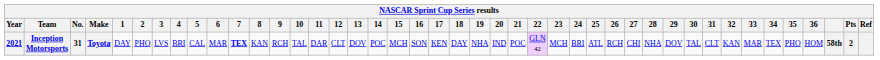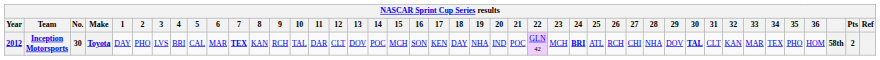 <table class="wikitable" style="text-align:center; font-size:75%">
 <tr>
 <th colspan=46><a href='#'>NASCAR Sprint Cup Series</a> results</th>
 </tr>
 <tr>
 <th>Year</th>
 <th>Team</th>
 <th>No.</th>
 <th>Make</th>
 <th>1</th>
 <th>2</th>
 <th>3</th>
 <th>4</th>
 <th>5</th>
 <th>6</th>
 <th>7</th>
 <th>8</th>
 <th>9</th>
 <th>10</th>
 <th>11</th>
 <th>12</th>
 <th>13</th>
 <th>14</th>
 <th>15</th>
 <th>16</th>
 <th>17</th>
 <th>18</th>
 <th>19</th>
 <th>20</th>
 <th>21</th>
 <th>22</th>
 <th>23</th>
 <th>24</th>
 <th>25</th>
 <th>26</th>
 <th>27</th>
 <th>28</th>
 <th>29</th>
 <th>30</th>
 <th>31</th>
 <th>32</th>
 <th>33</th>
 <th>34</th>
 <th>35</th>
 <th>36</th>
 <th></th>
 <th>Pts</th>
 <th>Ref</th>
 </tr>
 <tr>
-<th><a href='#'>2021</a></th>
+<th><a href='#'>2012</a></th>
 <th><a href='#'>Inception Motorsports</a></th>
-<th>31</th>
+<th>30</th>
 <th><a href='#'>Toyota</a></th>
 <td><a href='#'>DAY</a></td>
 <td><a href='#'>PHO</a></td>
 <td><a href='#'>LVS</a></td>
 <td><a href='#'>BRI</a></td>
 <td><a href='#'>CAL</a></td>
 <td><a href='#'>MAR</a></td>
 <td><strong><a href='#'>TEX</a></strong></td>
 <td><a href='#'>KAN</a></td>
 <td><a href='#'>RCH</a></td>
 <td><a href='#'>TAL</a></td>
 <td><a href='#'>DAR</a></td>
 <td><a href='#'>CLT</a></td>
 <td><a href='#'>DOV</a></td>
 <td><a href='#'>POC</a></td>
 <td><a href='#'>MCH</a></td>
 <td><a href='#'>SON</a></td>
 <td><a href='#'>KEN</a></td>
 <td><a href='#'>DAY</a></td>
 <td><a href='#'>NHA</a></td>
 <td><a href='#'>IND</a></td>
 <td><a href='#'>POC</a></td>
 <td style="background:#EFCFFF;"><a href='#'>GLN</a><br><small>42</small></td>
 <td><a href='#'>MCH</a></td>
-<td><a href='#'>BRI</a></td>
+<td><strong><a href='#'>BRI</a></strong></td>
 <td><a href='#'>ATL</a></td>
 <td><a href='#'>RCH</a></td>
 <td><a href='#'>CHI</a></td>
 <td><a href='#'>NHA</a></td>
 <td><a href='#'>DOV</a></td>
-<td><a href='#'>TAL</a></td>
+<td><strong><a href='#'>TAL</a></strong></td>
 <td><a href='#'>CLT</a></td>
 <td><a href='#'>KAN</a></td>
 <td><a href='#'>MAR</a></td>
 <td><a href='#'>TEX</a></td>
 <td><a href='#'>PHO</a></td>
 <td><a href='#'>HOM</a></td>
 <th>58th</th>
 <th>2</th>
 <th></th>
 </tr>
 </table>
